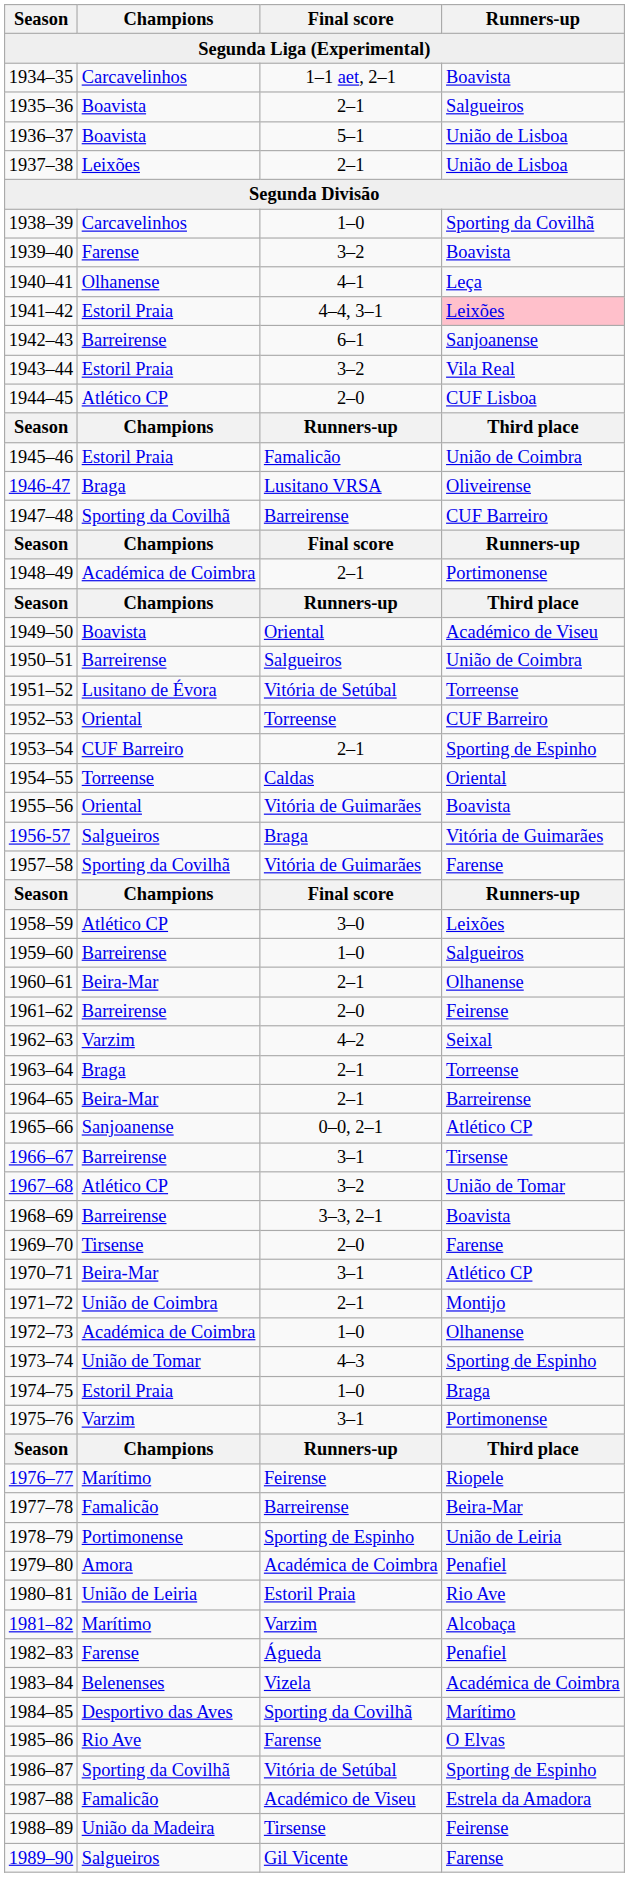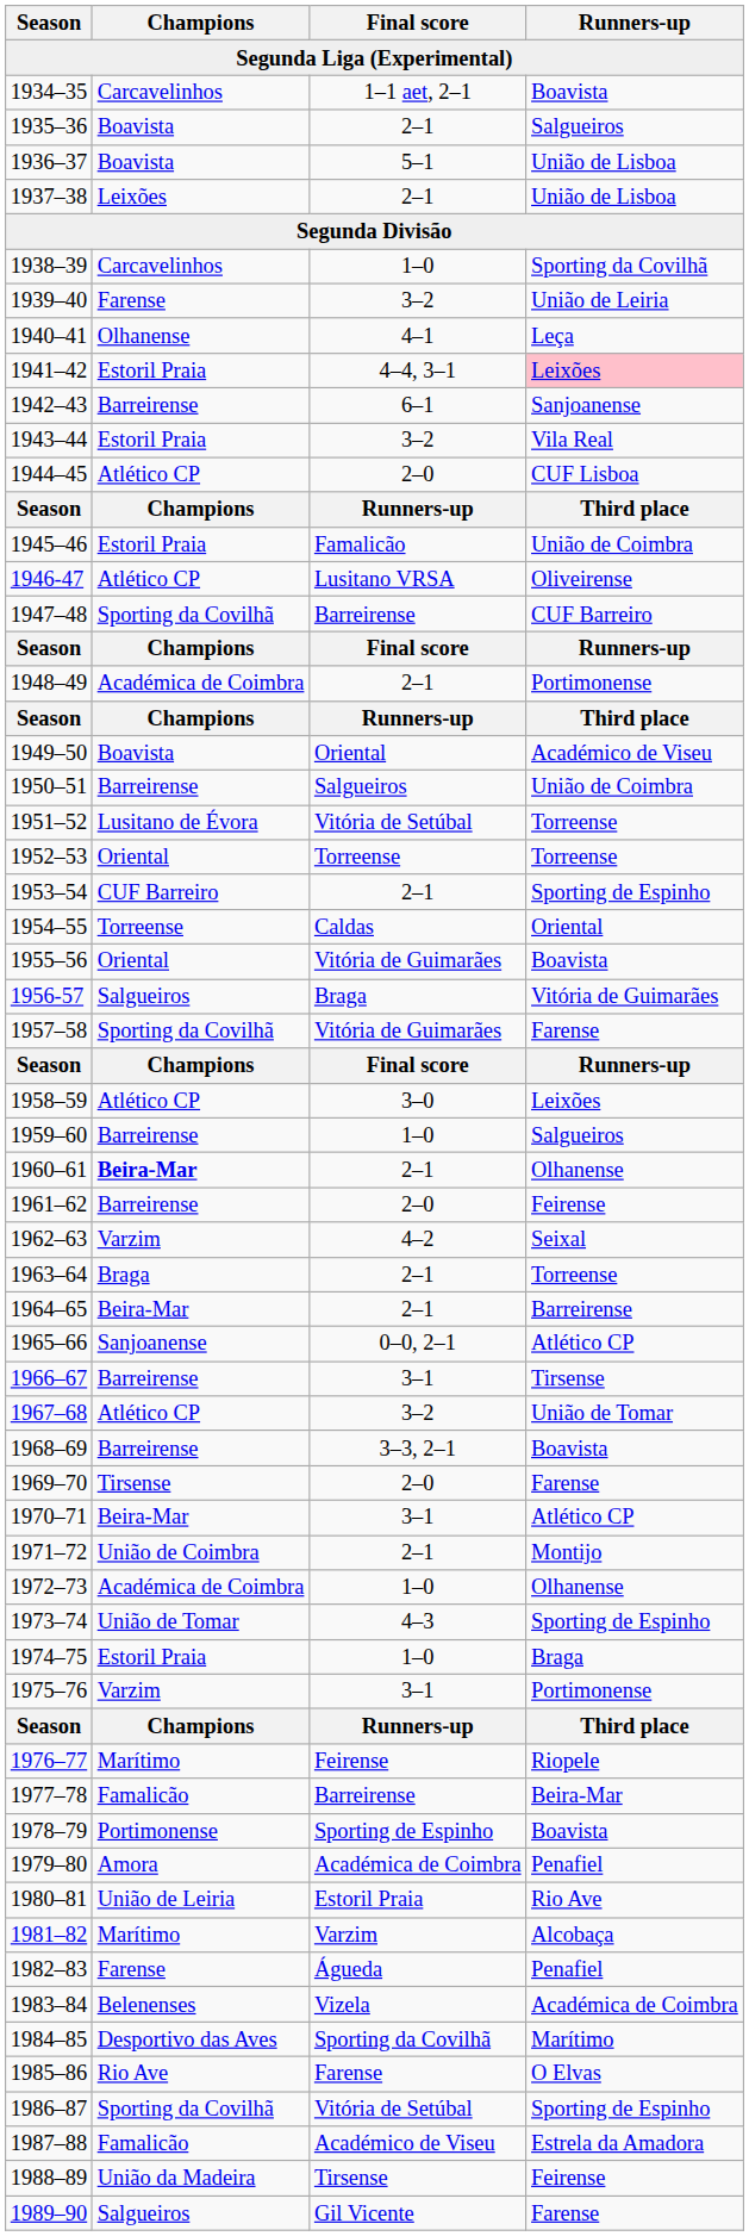 <table class="wikitable">
 <tr align=center>
 <th>Season</th>
 <th>Champions</th>
 <th>Final score</th>
 <th>Runners-up</th>
 </tr>
 <tr>
 <th style="background:#efefef;" colspan="4">Segunda Liga (Experimental)</th>
 </tr>
 <tr>
 <td>1934–35</td>
 <td><a href='#'>Carcavelinhos</a></td>
 <td align=center>1–1 <a href='#'>aet</a>, 2–1</td>
 <td><a href='#'>Boavista</a></td>
 </tr>
 <tr>
 <td>1935–36</td>
 <td><a href='#'>Boavista</a></td>
 <td align=center>2–1</td>
 <td><a href='#'>Salgueiros</a></td>
 </tr>
 <tr>
 <td>1936–37</td>
 <td><a href='#'>Boavista</a></td>
 <td align=center>5–1</td>
 <td><a href='#'>União de Lisboa</a></td>
 </tr>
 <tr>
 <td>1937–38</td>
 <td><a href='#'>Leixões</a></td>
 <td align=center>2–1</td>
 <td><a href='#'>União de Lisboa</a></td>
 </tr>
 <tr>
 <th style="background:#efefef;" colspan="4">Segunda Divisão</th>
 </tr>
 <tr>
 <td>1938–39</td>
 <td><a href='#'>Carcavelinhos</a></td>
 <td align=center>1–0</td>
 <td><a href='#'>Sporting da Covilhã</a></td>
 </tr>
 <tr>
 <td>1939–40</td>
 <td><a href='#'>Farense</a></td>
 <td align=center>3–2</td>
-<td><a href='#'>Boavista</a></td>
+<td><a href='#'>União de Leiria</a></td>
 </tr>
 <tr>
 <td>1940–41</td>
 <td><a href='#'>Olhanense</a></td>
 <td align=center>4–1</td>
 <td><a href='#'>Leça</a></td>
 </tr>
 <tr>
 <td>1941–42</td>
 <td><a href='#'>Estoril Praia</a></td>
 <td align=center>4–4, 3–1</td>
 <td style="background: pink;"><a href='#'>Leixões</a></td>
 </tr>
 <tr>
 <td>1942–43</td>
 <td><a href='#'>Barreirense</a></td>
 <td align=center>6–1</td>
 <td><a href='#'>Sanjoanense</a></td>
 </tr>
 <tr>
 <td>1943–44</td>
 <td><a href='#'>Estoril Praia</a></td>
 <td align=center>3–2</td>
 <td><a href='#'>Vila Real</a></td>
 </tr>
 <tr>
 <td>1944–45</td>
 <td><a href='#'>Atlético CP</a></td>
 <td align=center>2–0</td>
 <td><a href='#'>CUF Lisboa</a></td>
 </tr>
 <tr align=center>
 <th>Season</th>
 <th>Champions</th>
 <th>Runners-up</th>
 <th>Third place</th>
 </tr>
 <tr>
 <td>1945–46</td>
 <td><a href='#'>Estoril Praia</a></td>
 <td><a href='#'>Famalicão</a></td>
 <td><a href='#'>União de Coimbra</a></td>
 </tr>
 <tr>
 <td><a href='#'>1946-47</a></td>
-<td><a href='#'>Braga</a></td>
+<td><a href='#'>Atlético CP</a></td>
 <td><a href='#'>Lusitano VRSA</a></td>
 <td><a href='#'>Oliveirense</a></td>
 </tr>
 <tr>
 <td>1947–48</td>
 <td><a href='#'>Sporting da Covilhã</a></td>
 <td><a href='#'>Barreirense</a></td>
 <td><a href='#'>CUF Barreiro</a></td>
 </tr>
 <tr align=center>
 <th>Season</th>
 <th>Champions</th>
 <th>Final score</th>
 <th>Runners-up</th>
 </tr>
 <tr>
 <td>1948–49</td>
 <td><a href='#'>Académica de Coimbra</a></td>
 <td align=center>2–1</td>
 <td><a href='#'>Portimonense</a></td>
 </tr>
 <tr align=center>
 <th>Season</th>
 <th>Champions</th>
 <th>Runners-up</th>
 <th>Third place</th>
 </tr>
 <tr>
 <td>1949–50</td>
 <td><a href='#'>Boavista</a></td>
 <td><a href='#'>Oriental</a></td>
 <td><a href='#'>Académico de Viseu</a></td>
 </tr>
 <tr>
 <td>1950–51</td>
 <td><a href='#'>Barreirense</a></td>
 <td><a href='#'>Salgueiros</a></td>
 <td><a href='#'>União de Coimbra</a></td>
 </tr>
 <tr>
 <td>1951–52</td>
 <td><a href='#'>Lusitano de Évora</a></td>
 <td><a href='#'>Vitória de Setúbal</a></td>
 <td><a href='#'>Torreense</a></td>
 </tr>
 <tr>
 <td>1952–53</td>
 <td><a href='#'>Oriental</a></td>
 <td><a href='#'>Torreense</a></td>
-<td><a href='#'>CUF Barreiro</a></td>
+<td><a href='#'>Torreense</a></td>
 </tr>
 <tr>
 <td>1953–54</td>
 <td><a href='#'>CUF Barreiro</a></td>
 <td align=center>2–1</td>
 <td><a href='#'>Sporting de Espinho</a></td>
 </tr>
 <tr>
 <td>1954–55</td>
 <td><a href='#'>Torreense</a></td>
 <td><a href='#'>Caldas</a></td>
 <td><a href='#'>Oriental</a></td>
 </tr>
 <tr>
 <td>1955–56</td>
 <td><a href='#'>Oriental</a></td>
 <td><a href='#'>Vitória de Guimarães</a></td>
 <td><a href='#'>Boavista</a></td>
 </tr>
 <tr>
 <td><a href='#'>1956-57</a></td>
 <td><a href='#'>Salgueiros</a></td>
 <td><a href='#'>Braga</a></td>
 <td><a href='#'>Vitória de Guimarães</a></td>
 </tr>
 <tr>
 <td>1957–58</td>
 <td><a href='#'>Sporting da Covilhã</a></td>
 <td><a href='#'>Vitória de Guimarães</a></td>
 <td><a href='#'>Farense</a></td>
 </tr>
 <tr align=center>
 <th>Season</th>
 <th>Champions</th>
 <th>Final score</th>
 <th>Runners-up</th>
 </tr>
 <tr>
 <td>1958–59</td>
 <td><a href='#'>Atlético CP</a></td>
 <td align=center>3–0</td>
 <td><a href='#'>Leixões</a></td>
 </tr>
 <tr>
 <td>1959–60</td>
 <td><a href='#'>Barreirense</a></td>
 <td align=center>1–0</td>
 <td><a href='#'>Salgueiros</a></td>
 </tr>
 <tr>
 <td>1960–61</td>
-<td><a href='#'>Beira-Mar</a></td>
+<td><strong><a href='#'>Beira-Mar</a></strong></td>
 <td align=center>2–1</td>
 <td><a href='#'>Olhanense</a></td>
 </tr>
 <tr>
 <td>1961–62</td>
 <td><a href='#'>Barreirense</a></td>
 <td align=center>2–0</td>
 <td><a href='#'>Feirense</a></td>
 </tr>
 <tr>
 <td>1962–63</td>
 <td><a href='#'>Varzim</a></td>
 <td align=center>4–2</td>
 <td><a href='#'>Seixal</a></td>
 </tr>
 <tr>
 <td>1963–64</td>
 <td><a href='#'>Braga</a></td>
 <td align=center>2–1</td>
 <td><a href='#'>Torreense</a></td>
 </tr>
 <tr>
 <td>1964–65</td>
 <td><a href='#'>Beira-Mar</a></td>
 <td align=center>2–1</td>
 <td><a href='#'>Barreirense</a></td>
 </tr>
 <tr>
 <td>1965–66</td>
 <td><a href='#'>Sanjoanense</a></td>
 <td align=center>0–0, 2–1</td>
 <td><a href='#'>Atlético CP</a></td>
 </tr>
 <tr>
 <td><a href='#'>1966–67</a></td>
 <td><a href='#'>Barreirense</a></td>
 <td align=center>3–1</td>
 <td><a href='#'>Tirsense</a></td>
 </tr>
 <tr>
 <td><a href='#'>1967–68</a></td>
 <td><a href='#'>Atlético CP</a></td>
 <td align=center>3–2</td>
 <td><a href='#'>União de Tomar</a></td>
 </tr>
 <tr>
 <td>1968–69</td>
 <td><a href='#'>Barreirense</a></td>
 <td align=center>3–3, 2–1</td>
 <td><a href='#'>Boavista</a></td>
 </tr>
 <tr>
 <td>1969–70</td>
 <td><a href='#'>Tirsense</a></td>
 <td align=center>2–0</td>
 <td><a href='#'>Farense</a></td>
 </tr>
 <tr>
 <td>1970–71</td>
 <td><a href='#'>Beira-Mar</a></td>
 <td align=center>3–1</td>
 <td><a href='#'>Atlético CP</a></td>
 </tr>
 <tr>
 <td>1971–72</td>
 <td><a href='#'>União de Coimbra</a></td>
 <td align=center>2–1</td>
 <td><a href='#'>Montijo</a></td>
 </tr>
 <tr>
 <td>1972–73</td>
 <td><a href='#'>Académica de Coimbra</a></td>
 <td align=center>1–0</td>
 <td><a href='#'>Olhanense</a></td>
 </tr>
 <tr>
 <td>1973–74</td>
 <td><a href='#'>União de Tomar</a></td>
 <td align=center>4–3</td>
 <td><a href='#'>Sporting de Espinho</a></td>
 </tr>
 <tr>
 <td>1974–75</td>
 <td><a href='#'>Estoril Praia</a></td>
 <td align=center>1–0</td>
 <td><a href='#'>Braga</a></td>
 </tr>
 <tr>
 <td>1975–76</td>
 <td><a href='#'>Varzim</a></td>
 <td align=center>3–1</td>
 <td><a href='#'>Portimonense</a></td>
 </tr>
 <tr align=center>
 <th>Season</th>
 <th>Champions</th>
 <th>Runners-up</th>
 <th>Third place</th>
 </tr>
 <tr>
 <td><a href='#'>1976–77</a></td>
 <td><a href='#'>Marítimo</a></td>
 <td><a href='#'>Feirense</a></td>
 <td><a href='#'>Riopele</a></td>
 </tr>
 <tr>
 <td>1977–78</td>
 <td><a href='#'>Famalicão</a></td>
 <td><a href='#'>Barreirense</a></td>
 <td><a href='#'>Beira-Mar</a></td>
 </tr>
 <tr>
 <td>1978–79</td>
 <td><a href='#'>Portimonense</a></td>
 <td><a href='#'>Sporting de Espinho</a></td>
-<td><a href='#'>União de Leiria</a></td>
+<td><a href='#'>Boavista</a></td>
 </tr>
 <tr>
 <td>1979–80</td>
 <td><a href='#'>Amora</a></td>
 <td><a href='#'>Académica de Coimbra</a></td>
 <td><a href='#'>Penafiel</a></td>
 </tr>
 <tr>
 <td>1980–81</td>
 <td><a href='#'>União de Leiria</a></td>
 <td><a href='#'>Estoril Praia</a></td>
 <td><a href='#'>Rio Ave</a></td>
 </tr>
 <tr>
 <td><a href='#'>1981–82</a></td>
 <td><a href='#'>Marítimo</a></td>
 <td><a href='#'>Varzim</a></td>
 <td><a href='#'>Alcobaça</a></td>
 </tr>
 <tr>
 <td>1982–83</td>
 <td><a href='#'>Farense</a></td>
 <td><a href='#'>Águeda</a></td>
 <td><a href='#'>Penafiel</a></td>
 </tr>
 <tr>
 <td>1983–84</td>
 <td><a href='#'>Belenenses</a></td>
 <td><a href='#'>Vizela</a></td>
 <td><a href='#'>Académica de Coimbra</a></td>
 </tr>
 <tr>
 <td>1984–85</td>
 <td><a href='#'>Desportivo das Aves</a></td>
 <td><a href='#'>Sporting da Covilhã</a></td>
 <td><a href='#'>Marítimo</a></td>
 </tr>
 <tr>
 <td>1985–86</td>
 <td><a href='#'>Rio Ave</a></td>
 <td><a href='#'>Farense</a></td>
 <td><a href='#'>O Elvas</a></td>
 </tr>
 <tr>
 <td>1986–87</td>
 <td><a href='#'>Sporting da Covilhã</a></td>
 <td><a href='#'>Vitória de Setúbal</a></td>
 <td><a href='#'>Sporting de Espinho</a></td>
 </tr>
 <tr>
 <td>1987–88</td>
 <td><a href='#'>Famalicão</a></td>
 <td><a href='#'>Académico de Viseu</a></td>
 <td><a href='#'>Estrela da Amadora</a></td>
 </tr>
 <tr>
 <td>1988–89</td>
 <td><a href='#'>União da Madeira</a></td>
 <td><a href='#'>Tirsense</a></td>
 <td><a href='#'>Feirense</a></td>
 </tr>
 <tr>
 <td><a href='#'>1989–90</a></td>
 <td><a href='#'>Salgueiros</a></td>
 <td><a href='#'>Gil Vicente</a></td>
 <td><a href='#'>Farense</a></td>
 </tr>
 </table>
